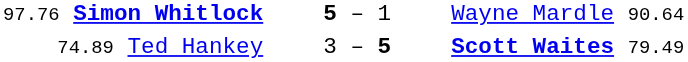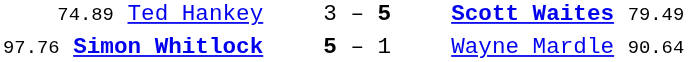 <table style="text-align:center">
 <tr>
 <th width=223></th>
 <th width=100></th>
 <th width=223></th>
 </tr>
 <tr>
+<td align=right><small>74.89</small> <a href='#'>Ted Hankey</a> </td>
+<td>3 – <strong>5</strong></td>
+<td align=left> <strong><a href='#'>Scott Waites</a></strong> <small>79.49</small></td>
+</tr>
+<tr>
 <td align=right><small>97.76</small> <strong><a href='#'>Simon Whitlock</a></strong> </td>
 <td><strong>5</strong> – 1</td>
 <td align=left> <a href='#'>Wayne Mardle</a> <small>90.64</small></td>
 </tr>
-<tr>
-<td align=right><small>74.89</small> <a href='#'>Ted Hankey</a> </td>
-<td>3 – <strong>5</strong></td>
-<td align=left> <strong><a href='#'>Scott Waites</a></strong> <small>79.49</small></td>
-</tr>
 </table>
